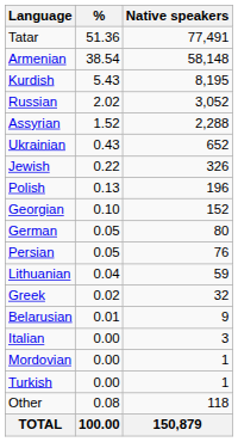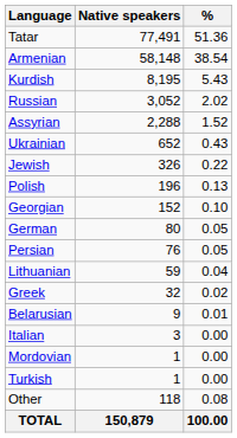 <table class="wikitable sortable">
 <tr>
 <th>Language</th>
+<th>Native speakers</th>
 <th>%</th>
-<th>Native speakers</th>
 </tr>
 <tr>
 <td>Tatar</td>
+<td align="right">77,491</td>
 <td align="right">51.36</td>
-<td align="right">77,491</td>
 </tr>
 <tr>
 <td><a href='#'>Armenian</a></td>
+<td align="right">58,148</td>
 <td align="right">38.54</td>
-<td align="right">58,148</td>
 </tr>
 <tr>
 <td><a href='#'>Kurdish</a></td>
+<td align="right">8,195</td>
 <td align="right">5.43</td>
-<td align="right">8,195</td>
 </tr>
 <tr>
 <td><a href='#'>Russian</a></td>
+<td align="right">3,052</td>
 <td align="right">2.02</td>
-<td align="right">3,052</td>
 </tr>
 <tr>
 <td><a href='#'>Assyrian</a></td>
+<td align="right">2,288</td>
 <td align="right">1.52</td>
-<td align="right">2,288</td>
 </tr>
 <tr>
 <td><a href='#'>Ukrainian</a></td>
+<td align="right">652</td>
 <td align="right">0.43</td>
-<td align="right">652</td>
 </tr>
 <tr>
 <td><a href='#'>Jewish</a></td>
+<td align="right">326</td>
 <td align="right">0.22</td>
-<td align="right">326</td>
 </tr>
 <tr>
 <td><a href='#'>Polish</a></td>
+<td align="right">196</td>
 <td align="right">0.13</td>
-<td align="right">196</td>
 </tr>
 <tr>
 <td><a href='#'>Georgian</a></td>
+<td align="right">152</td>
 <td align="right">0.10</td>
-<td align="right">152</td>
 </tr>
 <tr>
 <td><a href='#'>German</a></td>
+<td align="right">80</td>
 <td align="right">0.05</td>
-<td align="right">80</td>
 </tr>
 <tr>
 <td><a href='#'>Persian</a></td>
+<td align="right">76</td>
 <td align="right">0.05</td>
-<td align="right">76</td>
 </tr>
 <tr>
 <td><a href='#'>Lithuanian</a></td>
+<td align="right">59</td>
 <td align="right">0.04</td>
-<td align="right">59</td>
 </tr>
 <tr>
 <td><a href='#'>Greek</a></td>
+<td align="right">32</td>
 <td align="right">0.02</td>
-<td align="right">32</td>
 </tr>
 <tr>
 <td><a href='#'>Belarusian</a></td>
+<td align="right">9</td>
 <td align="right">0.01</td>
-<td align="right">9</td>
 </tr>
 <tr>
 <td><a href='#'>Italian</a></td>
+<td align="right">3</td>
 <td align="right">0.00</td>
-<td align="right">3</td>
 </tr>
 <tr>
 <td><a href='#'>Mordovian</a></td>
+<td align="right">1</td>
 <td align="right">0.00</td>
-<td align="right">1</td>
 </tr>
 <tr>
 <td><a href='#'>Turkish</a></td>
+<td align="right">1</td>
 <td align="right">0.00</td>
-<td align="right">1</td>
 </tr>
 <tr>
 <td>Other</td>
+<td align="right">118</td>
 <td align="right">0.08</td>
-<td align="right">118</td>
 </tr>
 <tr>
 <th>TOTAL</th>
+<th>150,879</th>
 <th>100.00</th>
-<th>150,879</th>
 </tr>
 </table>
